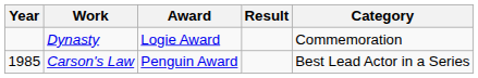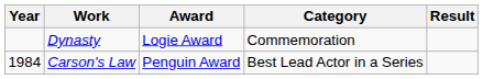 <table class=wikitable>
 <tr>
 <th>Year</th>
 <th>Work</th>
 <th>Award</th>
+<th>Category</th>
 <th>Result</th>
-<th>Category</th>
 </tr>
 <tr>
 <td></td>
 <td><em><a href='#'>Dynasty</a></em></td>
 <td><a href='#'>Logie Award</a></td>
+<td>Commemoration</td>
 <td></td>
-<td>Commemoration</td>
 </tr>
 <tr>
-<td>1985</td>
+<td>1984</td>
 <td><em><a href='#'>Carson's Law</a></em></td>
 <td><a href='#'>Penguin Award</a></td>
+<td>Best Lead Actor in a Series</td>
 <td></td>
-<td>Best Lead Actor in a Series</td>
 </tr>
 </table>
